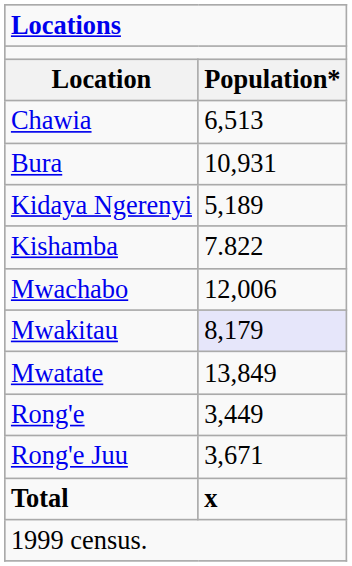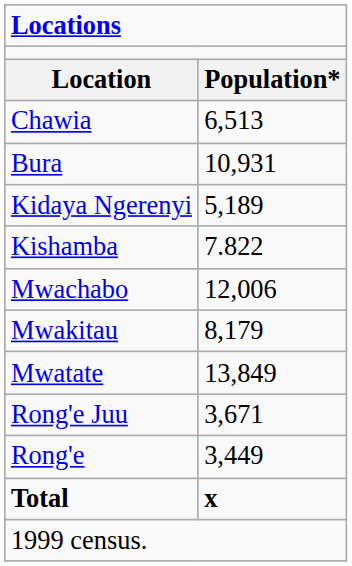 <table class="wikitable">
 <tr>
 <td colspan="2"><strong><a href='#'>Locations</a></strong></td>
 </tr>
 <tr>
 <td colspan="2"></td>
 </tr>
 <tr>
 <th>Location</th>
 <th>Population*</th>
 </tr>
 <tr>
 <td><a href='#'>Chawia</a></td>
 <td>6,513</td>
 </tr>
 <tr>
 <td><a href='#'>Bura</a></td>
 <td>10,931</td>
 </tr>
 <tr>
 <td><a href='#'>Kidaya Ngerenyi</a></td>
 <td>5,189</td>
 </tr>
 <tr>
 <td><a href='#'>Kishamba</a></td>
 <td>7.822</td>
 </tr>
 <tr>
 <td><a href='#'>Mwachabo</a></td>
 <td>12,006</td>
 </tr>
 <tr>
 <td><a href='#'>Mwakitau</a></td>
-<td style="background: lavender;">8,179</td>
+<td>8,179</td>
 </tr>
 <tr>
 <td><a href='#'>Mwatate</a></td>
 <td>13,849</td>
 </tr>
 <tr>
+<td><a href='#'>Rong'e Juu</a></td>
+<td>3,671</td>
+</tr>
+<tr>
 <td><a href='#'>Rong'e</a></td>
 <td>3,449</td>
-</tr>
-<tr>
-<td><a href='#'>Rong'e Juu</a></td>
-<td>3,671</td>
 </tr>
 <tr>
 <td><strong>Total</strong></td>
 <td><strong>x</strong></td>
 </tr>
 <tr>
 <td colspan="2">1999 census.</td>
 </tr>
 </table>
